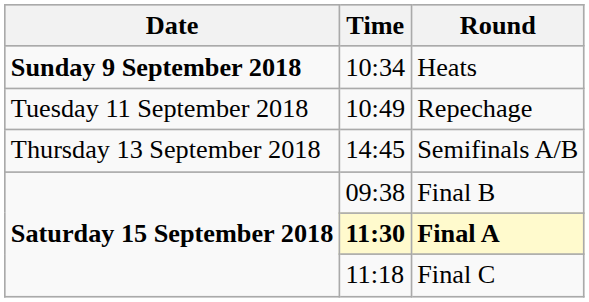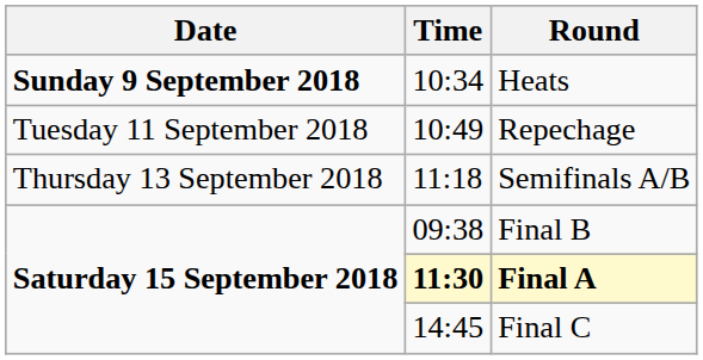 <table class="wikitable">
 <tr>
 <th>Date</th>
 <th>Time</th>
 <th>Round</th>
 </tr>
 <tr>
 <td><strong>Sunday 9 September 2018</strong></td>
 <td>10:34</td>
 <td>Heats</td>
 </tr>
 <tr>
 <td>Tuesday 11 September 2018</td>
 <td>10:49</td>
 <td>Repechage</td>
 </tr>
 <tr>
 <td>Thursday 13 September 2018</td>
-<td>14:45</td>
+<td>11:18</td>
 <td>Semifinals A/B</td>
 </tr>
 <tr>
 <td rowspan=3><strong>Saturday 15 September 2018</strong></td>
 <td>09:38</td>
 <td>Final B</td>
 </tr>
 <tr>
 <td style=background:lemonchiffon><strong>11:30</strong></td>
 <td style=background:lemonchiffon><strong>Final A</strong></td>
 </tr>
 <tr>
-<td>11:18</td>
+<td>14:45</td>
 <td>Final C</td>
 </tr>
 </table>
